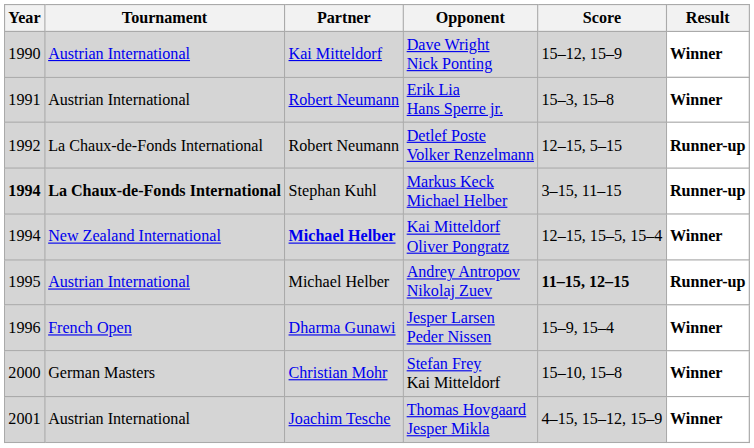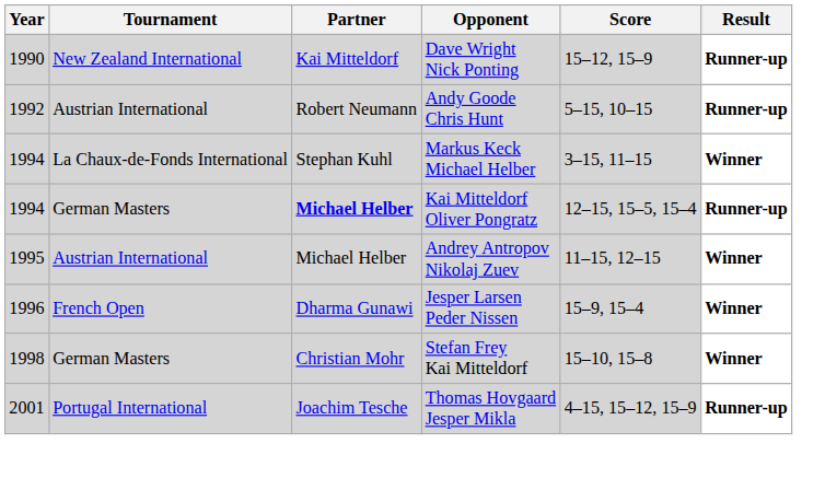 <table class="sortable wikitable" style="font-size: 90%;">
 <tr>
 <th>Year</th>
 <th>Tournament</th>
 <th>Partner</th>
 <th>Opponent</th>
 <th>Score</th>
 <th>Result</th>
 </tr>
 <tr style="background:#D5D5D5">
 <td align="center">1990</td>
-<td align="left"><a href='#'>Austrian International</a></td>
+<td align="left"><a href='#'>New Zealand International</a></td>
 <td align="left"> <a href='#'>Kai Mitteldorf</a></td>
 <td align="left"> <a href='#'>Dave Wright</a> <br>  <a href='#'>Nick Ponting</a></td>
 <td align="left">15–12, 15–9</td>
-<td style="text-align:left; background:white"> <strong>Winner</strong></td>
-</tr>
-<tr style="background:#D5D5D5">
-<td align="center">1991</td>
-<td align="left">Austrian International</td>
-<td align="left"> <a href='#'>Robert Neumann</a></td>
-<td align="left"> <a href='#'>Erik Lia</a> <br>  <a href='#'>Hans Sperre jr.</a></td>
-<td align="left">15–3, 15–8</td>
-<td style="text-align:left; background:white"> <strong>Winner</strong></td>
+<td style="text-align:left; background:white"> <strong>Runner-up</strong></td>
 </tr>
 <tr style="background:#D5D5D5">
 <td align="center">1992</td>
-<td align="left">La Chaux-de-Fonds International</td>
+<td align="left">Austrian International</td>
 <td align="left"> Robert Neumann</td>
-<td align="left"> <a href='#'>Detlef Poste</a> <br>  <a href='#'>Volker Renzelmann</a></td>
-<td align="left">12–15, 5–15</td>
-<td style="text-align:left; background:white"> <strong>Runner-up</strong></td>
-</tr>
-<tr style="background:#D5D5D5">
-<td align="center"><strong>1994</strong></td>
-<td align="left"><strong>La Chaux-de-Fonds International</strong></td>
-<td align="left"> Stephan Kuhl</td>
-<td align="left"> <a href='#'>Markus Keck</a> <br>  <a href='#'>Michael Helber</a></td>
-<td align="left">3–15, 11–15</td>
+<td align="left"> <a href='#'>Andy Goode</a> <br>  <a href='#'>Chris Hunt</a></td>
+<td align="left">5–15, 10–15</td>
 <td style="text-align:left; background:white"> <strong>Runner-up</strong></td>
 </tr>
 <tr style="background:#D5D5D5">
 <td align="center">1994</td>
-<td align="left"><a href='#'>New Zealand International</a></td>
+<td align="left">La Chaux-de-Fonds International</td>
+<td align="left"> Stephan Kuhl</td>
+<td align="left"> <a href='#'>Markus Keck</a> <br>  <a href='#'>Michael Helber</a></td>
+<td align="left">3–15, 11–15</td>
+<td style="text-align:left; background:white"> <strong>Winner</strong></td>
+</tr>
+<tr style="background:#D5D5D5">
+<td align="center">1994</td>
+<td align="left">German Masters</td>
 <td align="left"><strong> <a href='#'>Michael Helber</a></strong></td>
 <td align="left"> <a href='#'>Kai Mitteldorf</a> <br>  <a href='#'>Oliver Pongratz</a></td>
 <td align="left">12–15, 15–5, 15–4</td>
-<td style="text-align:left; background:white"> <strong>Winner</strong></td>
+<td style="text-align:left; background:white"> <strong>Runner-up</strong></td>
 </tr>
 <tr style="background:#D5D5D5">
 <td align="center">1995</td>
 <td align="left"><a href='#'>Austrian International</a></td>
 <td align="left"> Michael Helber</td>
 <td align="left"> <a href='#'>Andrey Antropov</a> <br>  <a href='#'>Nikolaj Zuev</a></td>
-<td align="left"><strong>11–15, 12–15</strong></td>
-<td style="text-align:left; background:white"> <strong>Runner-up</strong></td>
+<td align="left">11–15, 12–15</td>
+<td style="text-align:left; background:white"> <strong>Winner</strong></td>
 </tr>
 <tr style="background:#D5D5D5">
 <td align="center">1996</td>
 <td align="left"><a href='#'>French Open</a></td>
 <td align="left"> <a href='#'>Dharma Gunawi</a></td>
 <td align="left"> <a href='#'>Jesper Larsen</a> <br>  <a href='#'>Peder Nissen</a></td>
 <td align="left">15–9, 15–4</td>
 <td style="text-align:left; background:white"> <strong>Winner</strong></td>
 </tr>
 <tr style="background:#D5D5D5">
-<td align="center">2000</td>
+<td align="center">1998</td>
 <td align="left">German Masters</td>
 <td align="left"> <a href='#'>Christian Mohr</a></td>
 <td align="left"> <a href='#'>Stefan Frey</a> <br>  Kai Mitteldorf</td>
 <td align="left">15–10, 15–8</td>
 <td style="text-align:left; background:white"> <strong>Winner</strong></td>
 </tr>
 <tr style="background:#D5D5D5">
 <td align="center">2001</td>
-<td align="left">Austrian International</td>
+<td align="left"><a href='#'>Portugal International</a></td>
 <td align="left"> <a href='#'>Joachim Tesche</a></td>
 <td align="left"> <a href='#'>Thomas Hovgaard</a> <br>  <a href='#'>Jesper Mikla</a></td>
 <td align="left">4–15, 15–12, 15–9</td>
-<td style="text-align:left; background:white"> <strong>Winner</strong></td>
+<td style="text-align:left; background:white"> <strong>Runner-up</strong></td>
 </tr>
 </table>
